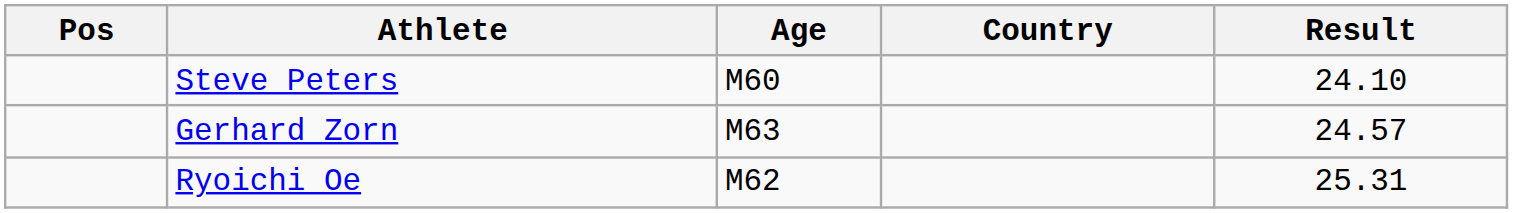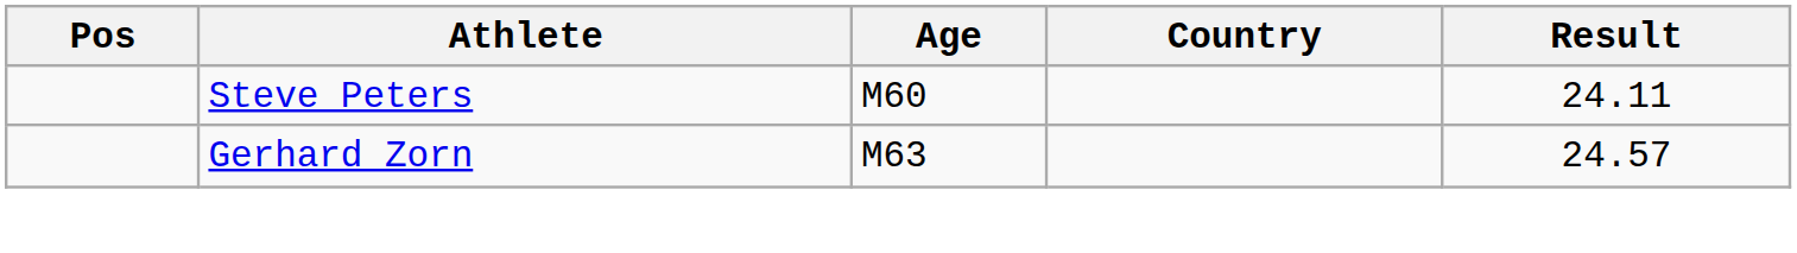 <table class="wikitable"  style="text-align:center; width:50%;">
 <tr>
 <th>Pos</th>
 <th>Athlete</th>
 <th>Age</th>
 <th>Country</th>
 <th>Result</th>
 </tr>
 <tr>
 <td align=center></td>
 <td align=left><a href='#'>Steve Peters</a></td>
 <td align=left>M60</td>
 <td align=left></td>
-<td>24.10</td>
+<td>24.11</td>
 </tr>
 <tr>
 <td align=center></td>
 <td align=left><a href='#'>Gerhard Zorn</a></td>
 <td align=left>M63</td>
 <td align=left></td>
 <td>24.57</td>
 </tr>
-<tr>
-<td align=center></td>
-<td align=left><a href='#'>Ryoichi Oe</a></td>
-<td align=left>M62</td>
-<td align=left></td>
-<td>25.31</td>
-</tr>
 </table>
